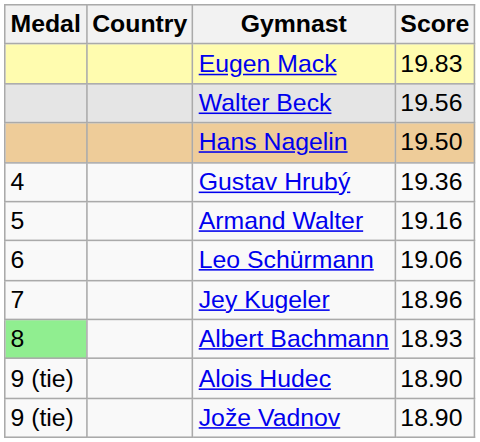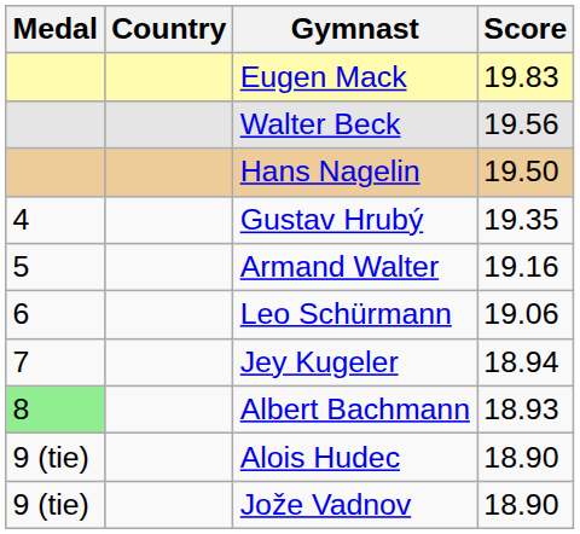 <table class="wikitable">
 <tr>
 <th>Medal</th>
 <th>Country</th>
 <th>Gymnast</th>
 <th>Score</th>
 </tr>
 <tr style="background:#fffcaf;">
 <td></td>
 <td></td>
 <td><a href='#'>Eugen Mack</a></td>
 <td>19.83</td>
 </tr>
 <tr style="background:#e5e5e5;">
 <td></td>
 <td></td>
 <td><a href='#'>Walter Beck</a></td>
 <td>19.56</td>
 </tr>
 <tr style="background:#ec9;">
 <td></td>
 <td></td>
 <td><a href='#'>Hans Nagelin</a></td>
 <td>19.50</td>
 </tr>
 <tr>
 <td>4</td>
 <td></td>
 <td><a href='#'>Gustav Hrubý</a></td>
-<td>19.36</td>
+<td>19.35</td>
 </tr>
 <tr>
 <td>5</td>
 <td></td>
 <td><a href='#'>Armand Walter</a></td>
 <td>19.16</td>
 </tr>
 <tr>
 <td>6</td>
 <td></td>
 <td><a href='#'>Leo Schürmann</a></td>
 <td>19.06</td>
 </tr>
 <tr>
 <td>7</td>
 <td></td>
 <td><a href='#'>Jey Kugeler</a></td>
-<td>18.96</td>
+<td>18.94</td>
 </tr>
 <tr>
 <td style="background: lightgreen;">8</td>
 <td></td>
 <td><a href='#'>Albert Bachmann</a></td>
 <td>18.93</td>
 </tr>
 <tr>
 <td>9 (tie)</td>
 <td></td>
 <td><a href='#'>Alois Hudec</a></td>
 <td>18.90</td>
 </tr>
 <tr>
 <td>9 (tie)</td>
 <td></td>
 <td><a href='#'>Jože Vadnov</a></td>
 <td>18.90</td>
 </tr>
 </table>
